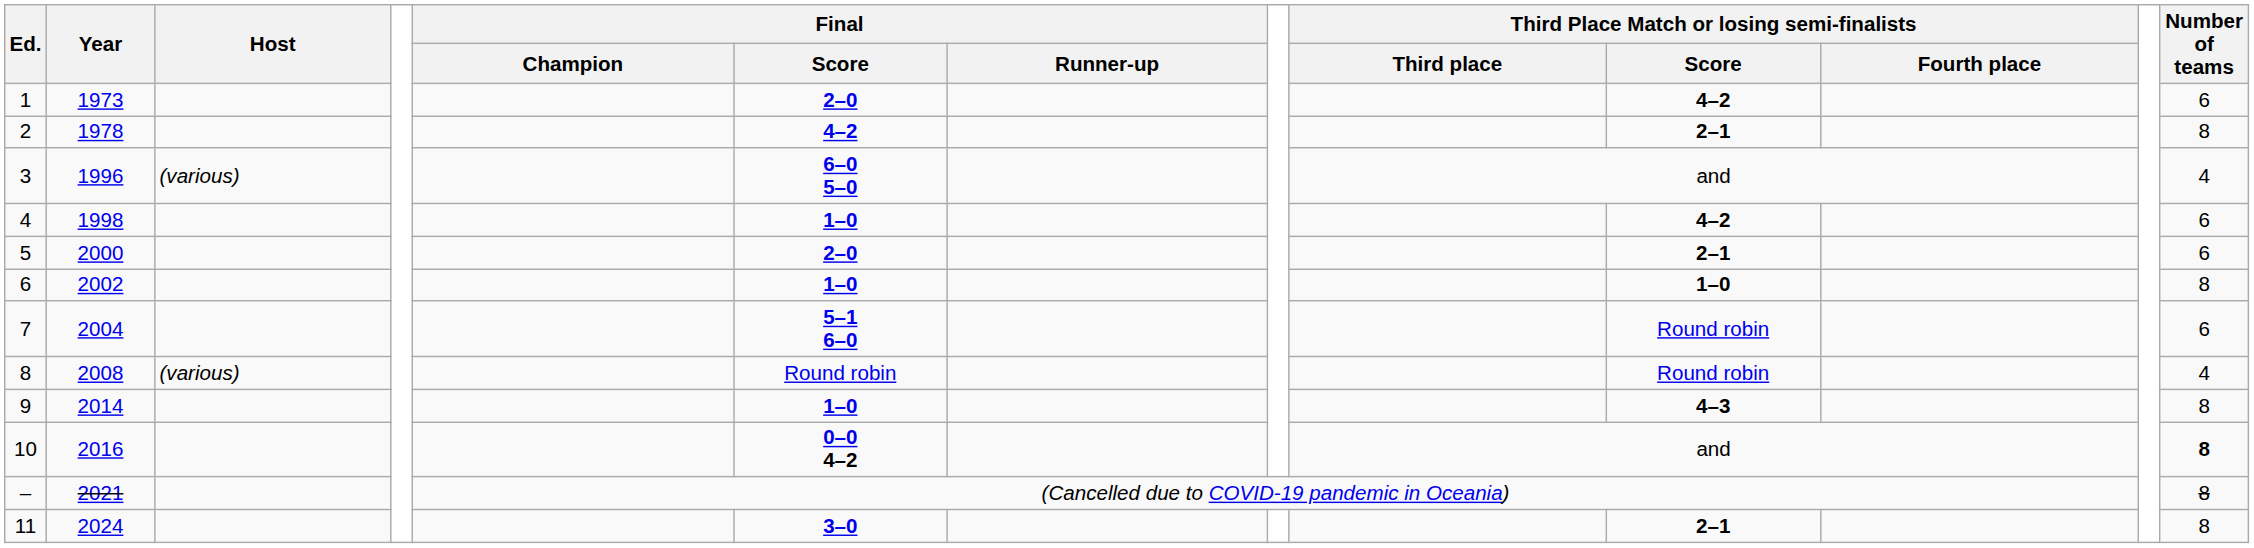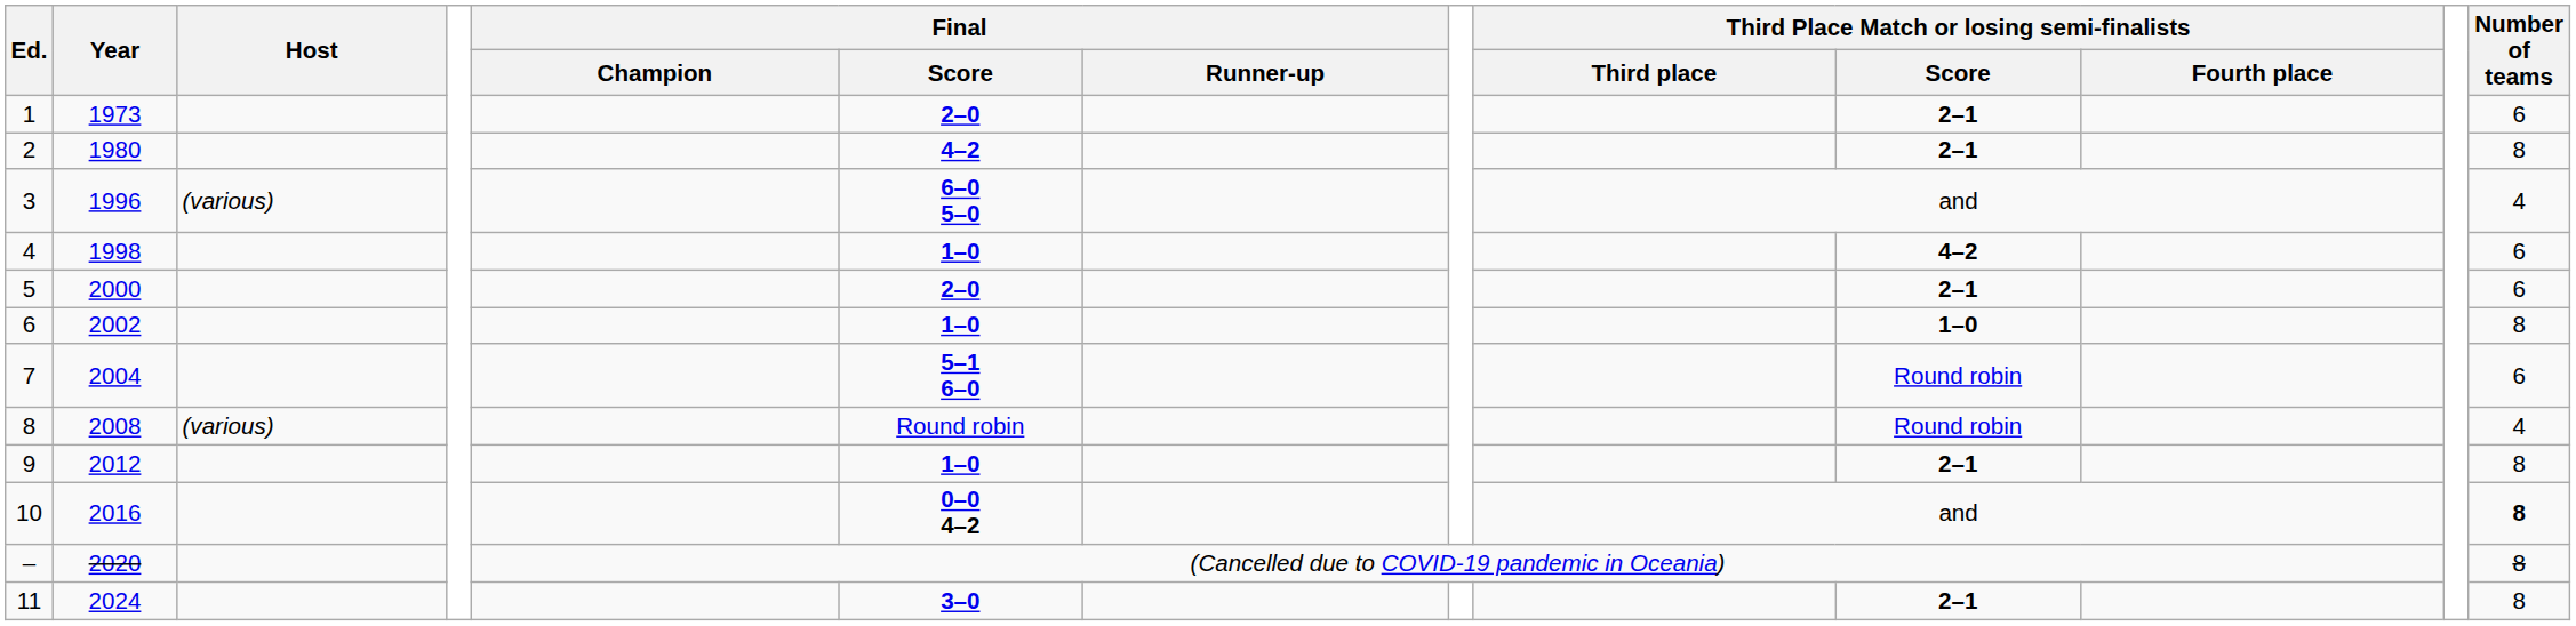 <table class="wikitable" style="font-size: 90%; text-align: center;">
 <tr>
 <th rowspan="2" width="%">Ed.</th>
 <th rowspan="2" width="5%">Year</th>
 <th rowspan="2" width="11%">Host</th>
 <td width="1%" rowspan=14 style="background-color:#ffffff;"></td>
 <th colspan="3">Final</th>
 <td width="1%" rowspan=12 style="background-color:#ffffff;"></td>
 <th colspan="3">Third Place Match or losing semi-finalists</th>
 <td width="1%" rowspan=14 style="background-color:#ffffff;"></td>
 <th rowspan="2">Number of teams</th>
 </tr>
 <tr>
 <th width="15%"> Champion</th>
 <th width="10%">Score</th>
 <th width="15%"> Runner-up</th>
 <th width="15%"> Third place</th>
 <th width="10%">Score</th>
 <th width="15%"> Fourth place</th>
 </tr>
 <tr>
 <td>1</td>
 <td><a href='#'>1973</a></td>
 <td align=left></td>
 <td><strong></strong></td>
 <td><strong><a href='#'>2–0</a></strong></td>
 <td></td>
 <td></td>
-<td><strong>4–2</strong></td>
+<td><strong>2–1</strong></td>
 <td></td>
 <td>6</td>
 </tr>
 <tr>
 <td>2</td>
-<td><a href='#'>1978</a></td>
+<td><a href='#'>1980</a></td>
 <td align=left></td>
 <td><strong></strong></td>
 <td><strong><a href='#'>4–2</a></strong></td>
 <td></td>
 <td></td>
 <td><strong>2–1</strong></td>
 <td></td>
 <td>8</td>
 </tr>
 <tr>
 <td>3</td>
 <td><a href='#'>1996</a></td>
 <td align=left><em>(various)</em></td>
 <td><strong></strong></td>
 <td><strong><a href='#'>6–0</a></strong><br><strong><a href='#'>5–0</a></strong></td>
 <td></td>
 <td colspan=3> and </td>
 <td>4</td>
 </tr>
 <tr>
 <td>4</td>
 <td><a href='#'>1998</a></td>
 <td align=left></td>
 <td><strong></strong></td>
 <td><strong><a href='#'>1–0</a></strong></td>
 <td></td>
 <td></td>
 <td><strong>4–2</strong></td>
 <td></td>
 <td>6</td>
 </tr>
 <tr>
 <td>5</td>
 <td><a href='#'>2000</a></td>
 <td align=left></td>
 <td><strong></strong></td>
 <td><strong><a href='#'>2–0</a></strong></td>
 <td></td>
 <td></td>
 <td><strong>2–1</strong></td>
 <td></td>
 <td>6</td>
 </tr>
 <tr>
 <td>6</td>
 <td><a href='#'>2002</a></td>
 <td align=left></td>
 <td><strong></strong></td>
 <td><strong><a href='#'>1–0</a></strong></td>
 <td></td>
 <td></td>
 <td><strong>1–0</strong></td>
 <td></td>
 <td>8</td>
 </tr>
 <tr>
 <td>7</td>
 <td><a href='#'>2004</a></td>
 <td align=left></td>
 <td><strong></strong></td>
 <td><strong><a href='#'>5–1</a></strong><br><strong><a href='#'>6–0</a></strong></td>
 <td></td>
 <td></td>
 <td><a href='#'>Round robin</a></td>
 <td></td>
 <td>6</td>
 </tr>
 <tr>
 <td>8</td>
 <td><a href='#'>2008</a></td>
 <td align=left><em>(various)</em></td>
 <td><strong></strong></td>
 <td><a href='#'>Round robin</a></td>
 <td></td>
 <td></td>
 <td><a href='#'>Round robin</a></td>
 <td></td>
 <td>4</td>
 </tr>
 <tr>
 <td>9</td>
-<td><a href='#'>2014</a></td>
+<td><a href='#'>2012</a></td>
 <td align=left></td>
 <td><strong></strong></td>
 <td><strong><a href='#'>1–0</a></strong></td>
 <td></td>
 <td></td>
-<td><strong>4–3</strong></td>
+<td><strong>2–1</strong></td>
 <td></td>
 <td>8</td>
 </tr>
 <tr>
 <td>10</td>
 <td><a href='#'>2016</a></td>
 <td align=left></td>
 <td><strong></strong></td>
 <td><strong><a href='#'>0–0</a></strong><br><strong>4–2 </strong></td>
 <td></td>
 <td colspan=3> and </td>
 <td><strong>8</strong></td>
 </tr>
 <tr>
 <td>–</td>
-<td><s><a href='#'>2021</a></s></td>
+<td><s><a href='#'>2020</a></s></td>
 <td align=left><s></s></td>
 <td align=center colspan=7><em>(Cancelled due to <a href='#'>COVID-19 pandemic in Oceania</a>)</em></td>
 <td><s>8</s></td>
 </tr>
 <tr>
 <td>11</td>
 <td><a href='#'>2024</a></td>
 <td align=left><br></td>
 <td><strong></strong></td>
 <td><strong><a href='#'>3–0</a></strong></td>
 <td></td>
 <td width="1%" rowspan=14 style="background-color:#ffffff;"></td>
 <td></td>
 <td><strong>2–1</strong></td>
 <td></td>
 <td>8</td>
 </tr>
 </table>
